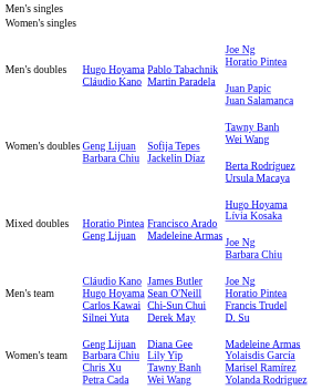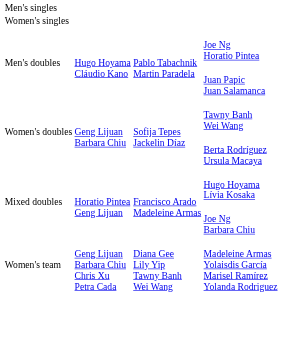 <table>
 <tr>
 <td rowspan=2>Men's singles<br></td>
 <td rowspan=2></td>
 <td rowspan=2></td>
 <td></td>
 </tr>
 <tr>
 <td></td>
 </tr>
 <tr>
 <td rowspan=2>Women's singles<br></td>
 <td rowspan=2></td>
 <td rowspan=2></td>
 <td></td>
 </tr>
 <tr>
 <td></td>
 </tr>
 <tr>
 <td rowspan=2>Men's doubles<br></td>
 <td rowspan=2><br><a href='#'>Hugo Hoyama</a><br><a href='#'>Cláudio Kano</a></td>
 <td rowspan=2><br><a href='#'>Pablo Tabachnik</a><br><a href='#'>Martin Paradela</a></td>
 <td><br><a href='#'>Joe Ng</a><br><a href='#'>Horatio Pintea</a></td>
 </tr>
 <tr>
 <td><br><a href='#'>Juan Papic</a><br><a href='#'>Juan Salamanca</a></td>
 </tr>
 <tr>
 <td rowspan=2>Women's doubles<br></td>
 <td rowspan=2><br><a href='#'>Geng Lijuan</a><br><a href='#'>Barbara Chiu</a></td>
 <td rowspan=2><br><a href='#'>Sofija Tepes</a><br><a href='#'>Jackelin Díaz</a></td>
 <td><br><a href='#'>Tawny Banh</a><br><a href='#'>Wei Wang</a></td>
 </tr>
 <tr>
 <td><br><a href='#'>Berta Rodríguez</a><br><a href='#'>Ursula Macaya</a></td>
 </tr>
 <tr>
 <td rowspan=2>Mixed doubles<br></td>
 <td rowspan=2><br><a href='#'>Horatio Pintea</a><br><a href='#'>Geng Lijuan</a></td>
 <td rowspan=2><br><a href='#'>Francisco Arado</a><br><a href='#'>Madeleine Armas</a></td>
 <td><br><a href='#'>Hugo Hoyama</a><br><a href='#'>Lívia Kosaka</a></td>
 </tr>
 <tr>
 <td><br><a href='#'>Joe Ng</a><br> <a href='#'>Barbara Chiu</a></td>
 </tr>
 <tr>
-<td>Men's team<br></td>
-<td><br><a href='#'>Cláudio Kano</a><br><a href='#'>Hugo Hoyama</a><br><a href='#'>Carlos Kawai</a><br><a href='#'>Silnei Yuta</a></td>
-<td><br><a href='#'>James Butler</a><br><a href='#'>Sean O'Neill</a><br><a href='#'>Chi-Sun Chui</a><br><a href='#'>Derek May</a></td>
-<td><br><a href='#'>Joe Ng</a><br><a href='#'>Horatio Pintea</a><br><a href='#'>Francis Trudel</a><br><a href='#'>D. Su</a></td>
-</tr>
-<tr>
 <td>Women's team<br></td>
 <td><br><a href='#'>Geng Lijuan</a><br><a href='#'>Barbara Chiu</a><br><a href='#'>Chris Xu</a><br><a href='#'>Petra Cada</a></td>
 <td><br><a href='#'>Diana Gee</a><br><a href='#'>Lily Yip</a><br><a href='#'>Tawny Banh</a><br><a href='#'>Wei Wang</a></td>
 <td><br><a href='#'>Madeleine Armas</a><br><a href='#'>Yolaisdis García</a><br><a href='#'>Marisel Ramírez</a><br><a href='#'>Yolanda Rodriguez</a></td>
 </tr>
 </table>
